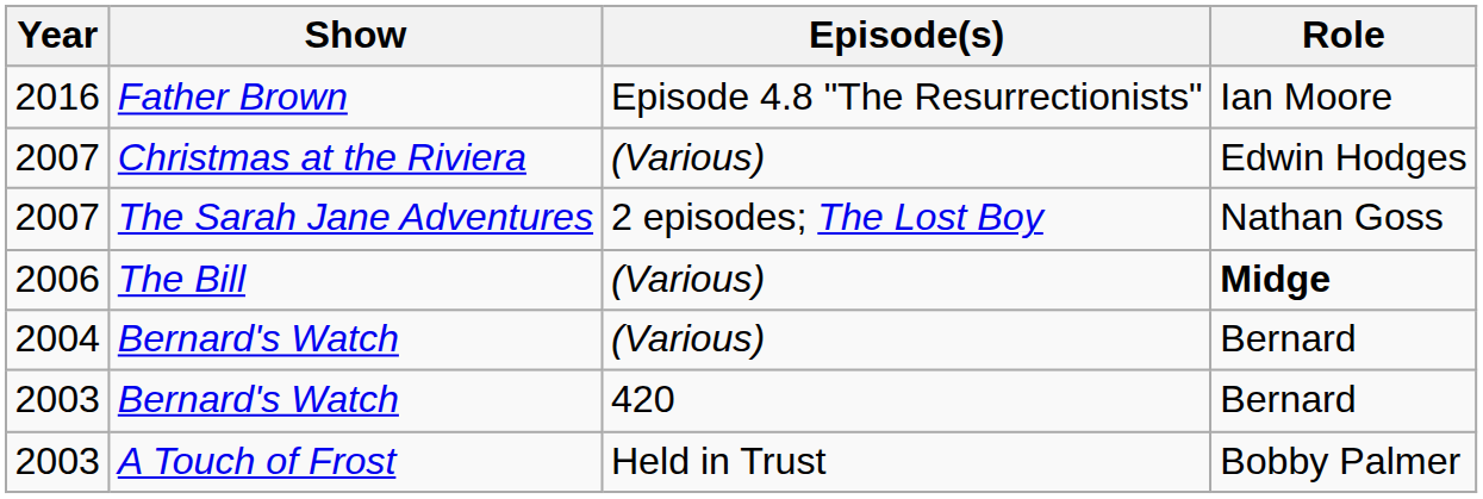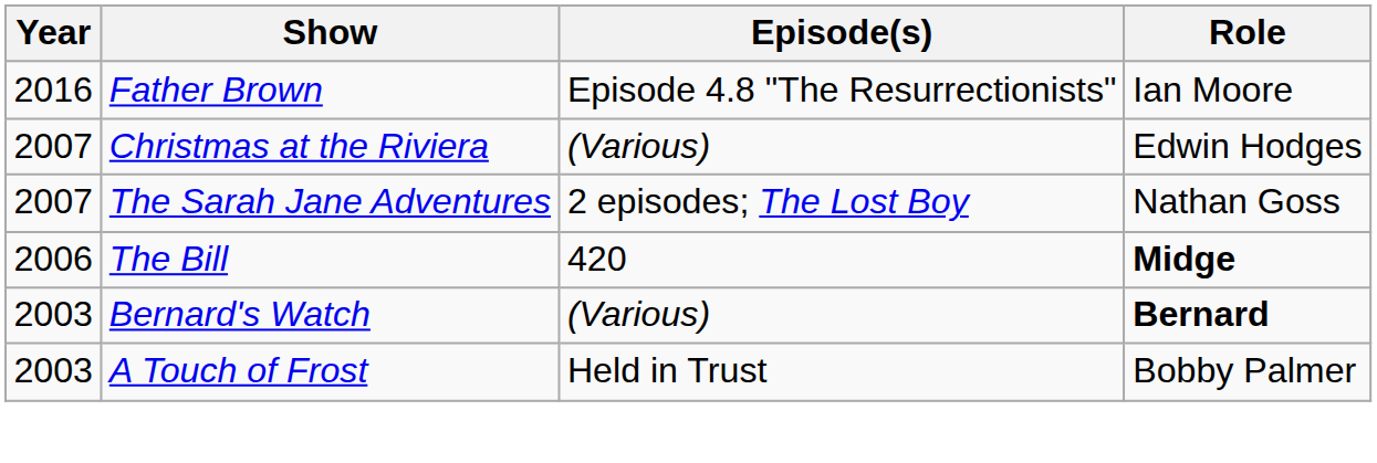 <table class="wikitable">
 <tr>
 <th>Year</th>
 <th>Show</th>
 <th>Episode(s)</th>
 <th>Role</th>
 </tr>
 <tr>
 <td>2016</td>
 <td><em><a href='#'>Father Brown</a></em></td>
 <td>Episode 4.8 "The Resurrectionists"</td>
 <td>Ian Moore</td>
 </tr>
 <tr>
 <td>2007</td>
 <td><em><a href='#'>Christmas at the Riviera</a></em></td>
 <td><em>(Various)</em></td>
 <td>Edwin Hodges</td>
 </tr>
 <tr>
 <td>2007</td>
 <td><em><a href='#'>The Sarah Jane Adventures</a></em></td>
 <td>2 episodes; <em><a href='#'>The Lost Boy</a></em></td>
 <td>Nathan Goss</td>
 </tr>
 <tr>
 <td>2006</td>
 <td><em><a href='#'>The Bill</a></em></td>
-<td><em>(Various)</em></td>
+<td>420</td>
 <td><strong>Midge</strong></td>
-</tr>
-<tr>
-<td>2004</td>
-<td><em><a href='#'>Bernard's Watch</a></em></td>
-<td><em>(Various)</em></td>
-<td>Bernard</td>
 </tr>
 <tr>
 <td>2003</td>
 <td><em><a href='#'>Bernard's Watch</a></em></td>
-<td>420</td>
-<td>Bernard</td>
+<td><em>(Various)</em></td>
+<td><strong>Bernard</strong></td>
 </tr>
 <tr>
 <td>2003</td>
 <td><em><a href='#'>A Touch of Frost</a></em></td>
 <td>Held in Trust</td>
 <td>Bobby Palmer</td>
 </tr>
 </table>
